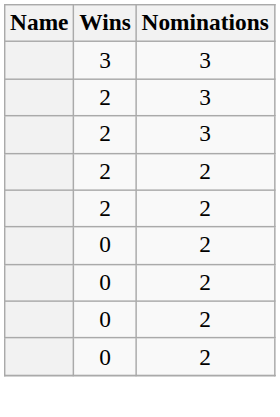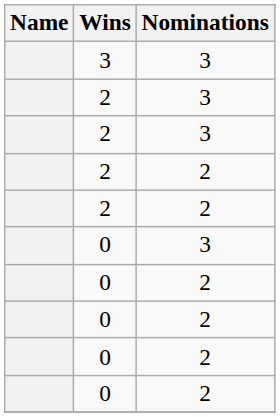 <table class="sortable wikitable plainrowheaders" style="text-align:center">
 <tr>
 <th scope=col>Name</th>
 <th scope=col data-sort-type="number">Wins</th>
 <th scope=col data-sort-type="number">Nominations</th>
 </tr>
 <tr>
 <th scope="row"></th>
 <td>3</td>
 <td>3</td>
 </tr>
 <tr>
 <th scope="row"></th>
 <td>2</td>
 <td>3</td>
 </tr>
 <tr>
 <th scope="row"></th>
 <td>2</td>
 <td>3</td>
 </tr>
 <tr>
 <th scope="row"></th>
 <td>2</td>
 <td>2</td>
 </tr>
 <tr>
 <th scope="row"></th>
 <td>2</td>
 <td>2</td>
 </tr>
 <tr>
 <th scope="row"></th>
 <td>0</td>
+<td>3</td>
+</tr>
+<tr>
+<th scope="row"></th>
+<td>0</td>
 <td>2</td>
 </tr>
 <tr>
 <th scope="row"></th>
 <td>0</td>
 <td>2</td>
 </tr>
 <tr>
 <th scope="row"></th>
 <td>0</td>
 <td>2</td>
 </tr>
 <tr>
 <th scope="row"></th>
 <td>0</td>
 <td>2</td>
 </tr>
 <tr>
 </tr>
 </table>
